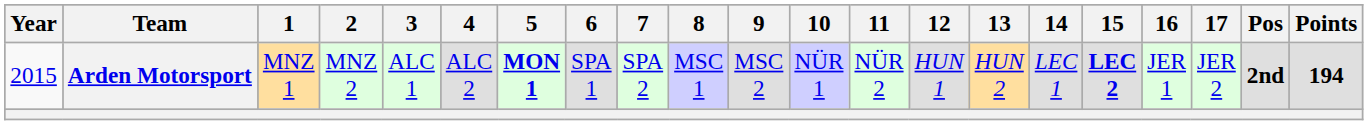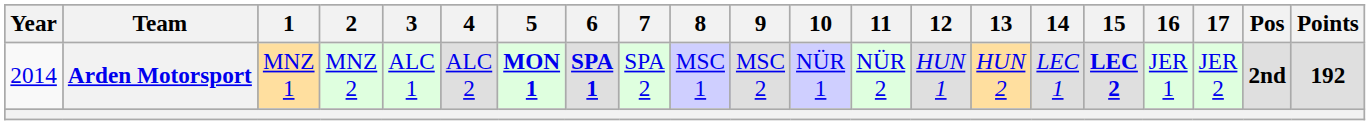 <table class="wikitable" style="text-align:center; font-size:85%">
 <tr>
 <th>Year</th>
 <th>Team</th>
 <th>1</th>
 <th>2</th>
 <th>3</th>
 <th>4</th>
 <th>5</th>
 <th>6</th>
 <th>7</th>
 <th>8</th>
 <th>9</th>
 <th>10</th>
 <th>11</th>
 <th>12</th>
 <th>13</th>
 <th>14</th>
 <th>15</th>
 <th>16</th>
 <th>17</th>
 <th>Pos</th>
 <th>Points</th>
 </tr>
 <tr>
-<td id=2014R><a href='#'>2015</a></td>
+<td id=2014R><a href='#'>2014</a></td>
 <th nowrap><a href='#'>Arden Motorsport</a></th>
 <td style="background:#FFDF9F;"><a href='#'>MNZ<br>1</a><br></td>
 <td style="background:#DFFFDF;"><a href='#'>MNZ<br>2</a><br></td>
 <td style="background:#DFFFDF;"><a href='#'>ALC<br>1</a><br></td>
 <td style="background:#DFDFDF;"><a href='#'>ALC<br>2</a><br></td>
 <td style="background:#DFFFDF;"><strong><a href='#'>MON<br>1</a><br></strong></td>
-<td style="background:#DFDFDF;"><a href='#'>SPA<br>1</a><br></td>
+<td style="background:#DFDFDF;"><strong><a href='#'>SPA<br>1</a><br></strong></td>
 <td style="background:#DFFFDF;"><a href='#'>SPA<br>2</a><br></td>
 <td style="background:#CFCFFF;"><a href='#'>MSC<br>1</a><br></td>
 <td style="background:#DFDFDF;"><a href='#'>MSC<br>2</a><br></td>
 <td style="background:#CFCFFF;"><a href='#'>NÜR<br>1</a><br></td>
 <td style="background:#DFFFDF;"><a href='#'>NÜR<br>2</a><br></td>
 <td style="background:#DFDFDF;"><em><a href='#'>HUN<br>1</a></em><br></td>
 <td style="background:#FFDF9F;"><em><a href='#'>HUN<br>2</a></em><br></td>
 <td style="background:#DFDFDF;"><em><a href='#'>LEC<br>1</a></em><br></td>
 <td style="background:#DFDFDF;"><strong><a href='#'>LEC<br>2</a></strong><br></td>
 <td style="background:#DFFFDF;"><a href='#'>JER<br>1</a><br></td>
 <td style="background:#DFFFDF;"><a href='#'>JER<br>2</a><br></td>
 <th style="background:#DFDFDF;">2nd</th>
-<th style="background:#DFDFDF;">194</th>
+<th style="background:#DFDFDF;">192</th>
 </tr>
 <tr>
 <th colspan="21"></th>
 </tr>
 </table>
